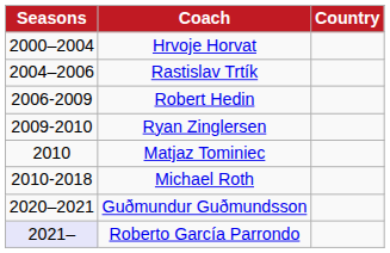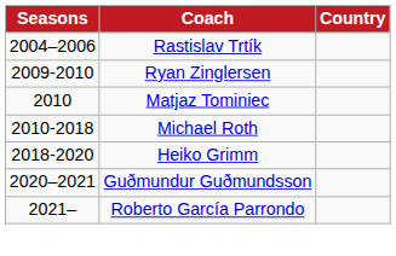 <table class="wikitable" style="text-align: center;">
 <tr>
 <th style="color:white; background:#C11A23">Seasons</th>
 <th style="color:white; background:#C11A23">Coach</th>
 <th style="color:white; background:#C11A23">Country</th>
 </tr>
 <tr>
-<td style="text-align: center">2000–2004</td>
-<td style="text-align: center"><a href='#'>Hrvoje Horvat</a></td>
-<td style="text-align: center"></td>
-</tr>
-<tr>
 <td style="text-align: center">2004–2006</td>
 <td style="text-align: center"><a href='#'>Rastislav Trtík</a></td>
-<td style="text-align: center"></td>
-</tr>
-<tr>
-<td style="text-align: center">2006-2009</td>
-<td style="text-align: center"><a href='#'>Robert Hedin</a></td>
 <td style="text-align: center"></td>
 </tr>
 <tr>
 <td style="text-align: center">2009-2010</td>
 <td style="text-align: center"><a href='#'>Ryan Zinglersen</a></td>
 <td style="text-align: center"></td>
 </tr>
 <tr>
 <td style="text-align: center">2010</td>
 <td style="text-align: center"><a href='#'>Matjaz Tominiec</a></td>
 <td style="text-align: center"></td>
 </tr>
 <tr>
 <td style="text-align: center">2010-2018</td>
 <td style="text-align: center"><a href='#'>Michael Roth</a></td>
 <td style="text-align: center"></td>
 </tr>
 <tr>
+<td style="text-align: center">2018-2020</td>
+<td style="text-align: center"><a href='#'>Heiko Grimm</a></td>
+<td style="text-align: center"></td>
+</tr>
+<tr>
 <td style="text-align: center">2020–2021</td>
 <td style="text-align: center"><a href='#'>Guðmundur Guðmundsson</a></td>
 <td style="text-align: center"></td>
 </tr>
 <tr>
-<td style="background: lavender; text-align: center">2021–</td>
+<td style="text-align: center">2021–</td>
 <td style="text-align: center"><a href='#'>Roberto García Parrondo</a></td>
 <td style="text-align: center"></td>
 </tr>
 </table>
